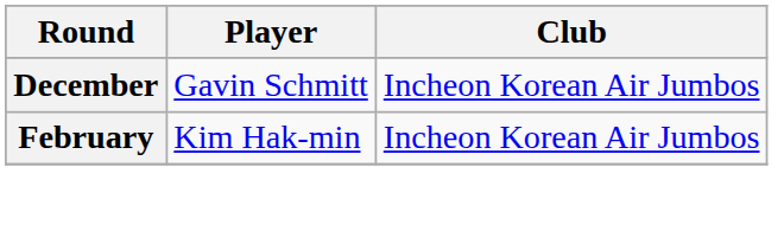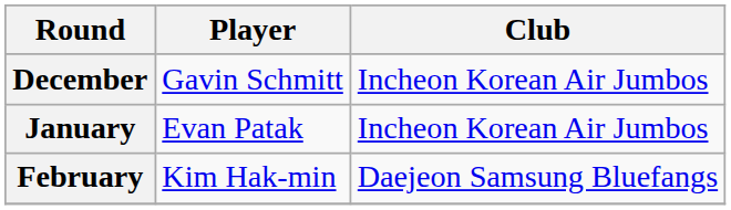 <table class=wikitable>
 <tr>
 <th>Round</th>
 <th>Player</th>
 <th>Club</th>
 </tr>
 <tr>
 <th>December</th>
 <td> <a href='#'>Gavin Schmitt</a></td>
 <td><a href='#'>Incheon Korean Air Jumbos</a></td>
 </tr>
 <tr>
+<th>January</th>
+<td> <a href='#'>Evan Patak</a></td>
+<td><a href='#'>Incheon Korean Air Jumbos</a></td>
+</tr>
+<tr>
 <th>February</th>
 <td> <a href='#'>Kim Hak-min</a></td>
-<td><a href='#'>Incheon Korean Air Jumbos</a></td>
+<td><a href='#'>Daejeon Samsung Bluefangs</a></td>
 </tr>
 <tr>
 </tr>
 </table>
